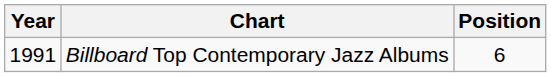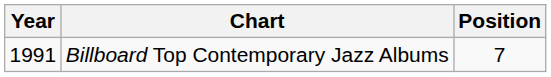 <table class="wikitable">
 <tr>
 <th>Year</th>
 <th>Chart</th>
 <th>Position</th>
 </tr>
 <tr>
 <td>1991</td>
 <td><em>Billboard</em> Top Contemporary Jazz Albums</td>
-<td align="center">6</td>
+<td align="center">7</td>
 </tr>
 </table>
